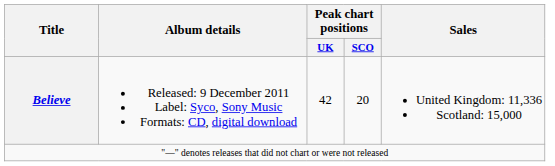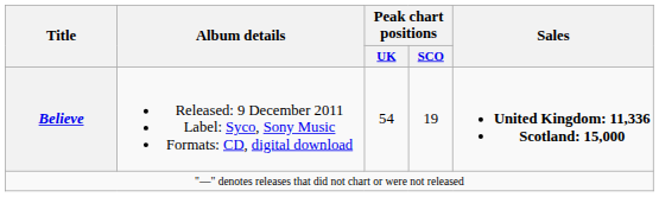 <table class="wikitable plainrowheaders" style="text-align:center;">
 <tr>
 <th scope="col" rowspan="2" style="width:7em;">Title</th>
 <th scope="col" rowspan="2" style="width:16em;">Album details</th>
 <th scope="col" colspan="2">Peak chart positions</th>
 <th scope="col" rowspan="2">Sales</th>
 </tr>
 <tr>
 <th scope="col" style="width:3em;font-size:85%;"><a href='#'>UK</a><br></th>
 <th scope="col" style="width:3em;font-size:85%;"><a href='#'>SCO</a><br></th>
 </tr>
 <tr>
 <th scope="row"><em><a href='#'>Believe</a></em></th>
 <td><br><ul><li>Released: 9 December 2011</li><li>Label: <a href='#'>Syco</a>, <a href='#'>Sony Music</a></li><li>Formats: <a href='#'>CD</a>, <a href='#'>digital download</a></li></ul></td>
-<td>42</td>
-<td>20</td>
-<td><br><ul><li>United Kingdom: 11,336</li><li>Scotland: 15,000</li></ul></td>
+<td>54</td>
+<td>19</td>
+<td><strong><br><ul><li>United Kingdom: 11,336</li><li>Scotland: 15,000</li></ul></strong></td>
 </tr>
 <tr>
 <td colspan="14" style="font-size:9pt">"—" denotes releases that did not chart or were not released</td>
 </tr>
 </table>
